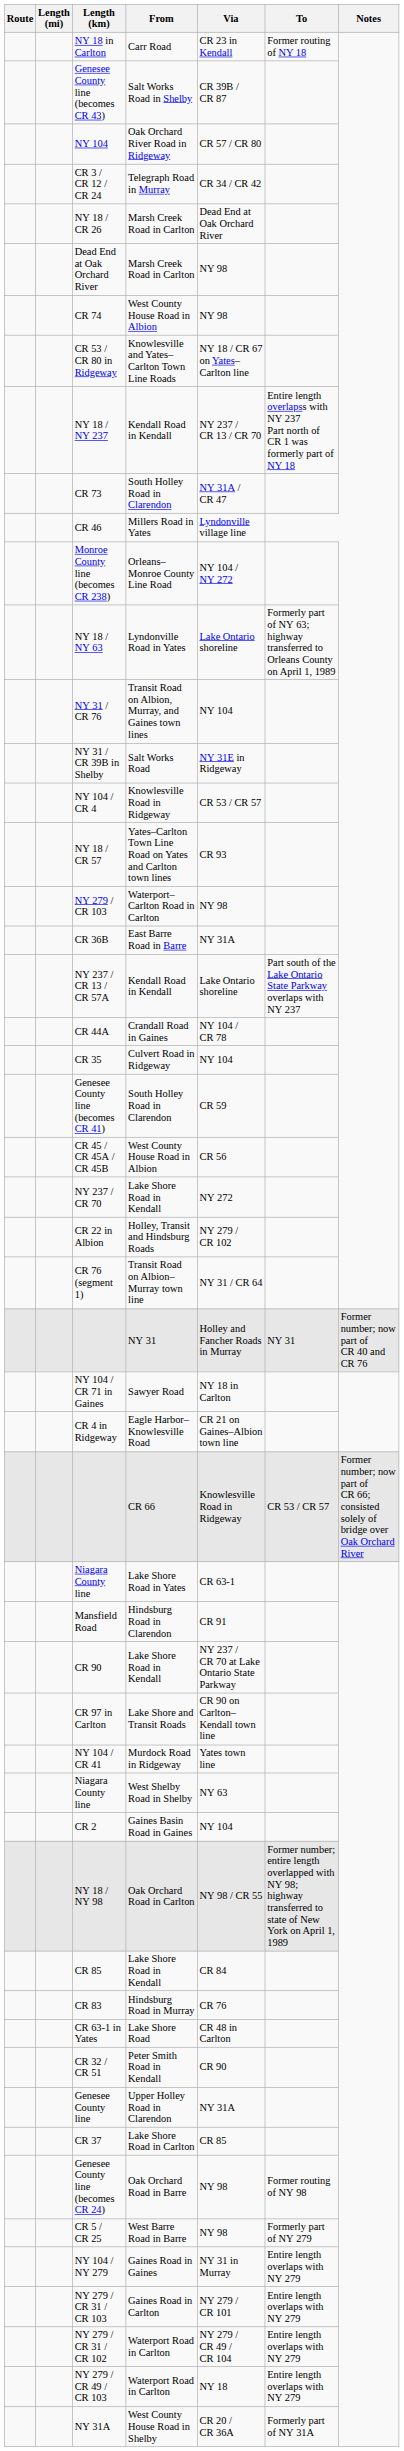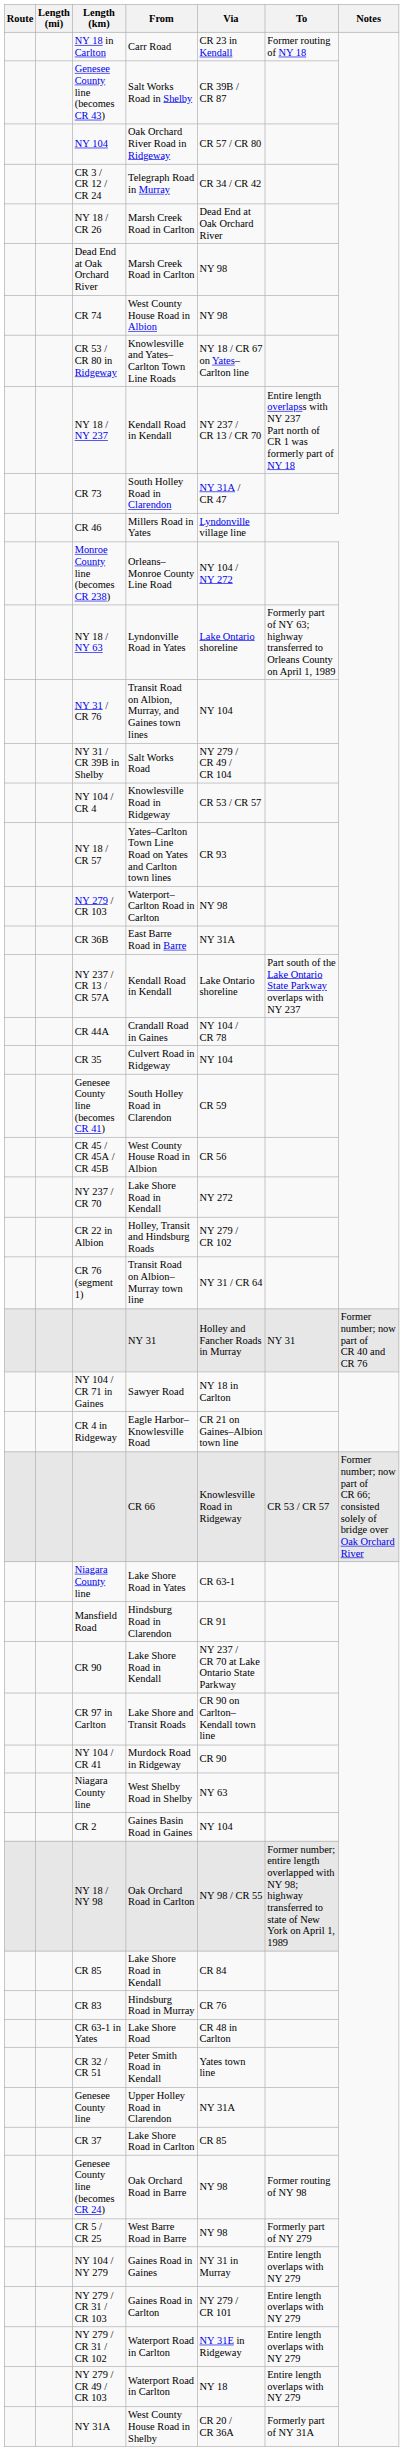 <table class="wikitable sortable">
 <tr>
 <th>Route</th>
 <th>Length<br>(mi)</th>
 <th>Length<br>(km)</th>
 <th class="unsortable">From</th>
 <th class="unsortable">Via</th>
 <th class="unsortable">To</th>
 <th class="unsortable">Notes</th>
 </tr>
 <tr>
 <td id="51"></td>
 <td></td>
 <td><a href='#'>NY&nbsp;18</a> in <a href='#'>Carlton</a></td>
 <td>Carr Road</td>
 <td>CR 23 in <a href='#'>Kendall</a></td>
 <td>Former routing of <a href='#'>NY 18</a></td>
 </tr>
 <tr>
 <td id="52"></td>
 <td></td>
 <td><a href='#'>Genesee County</a> line (becomes <a href='#'>CR 43</a>)</td>
 <td>Salt Works Road in <a href='#'>Shelby</a></td>
 <td>CR 39B / CR 87</td>
 <td></td>
 </tr>
 <tr>
 <td id="53"></td>
 <td></td>
 <td><a href='#'>NY&nbsp;104</a></td>
 <td>Oak Orchard River Road in <a href='#'>Ridgeway</a></td>
 <td>CR 57 / CR 80</td>
 <td></td>
 </tr>
 <tr>
 <td id="54"></td>
 <td></td>
 <td>CR 3 / CR 12 / CR 24</td>
 <td>Telegraph Road in <a href='#'>Murray</a></td>
 <td>CR 34 / CR 42</td>
 <td></td>
 </tr>
 <tr>
 <td id="55"></td>
 <td></td>
 <td>NY 18 / CR 26</td>
 <td>Marsh Creek Road in Carlton</td>
 <td>Dead End at Oak Orchard River</td>
 <td></td>
 </tr>
 <tr>
 <td id="55-2"></td>
 <td></td>
 <td>Dead End at Oak Orchard River</td>
 <td>Marsh Creek Road in Carlton</td>
 <td>NY 98</td>
 <td></td>
 </tr>
 <tr>
 <td id="56"></td>
 <td></td>
 <td>CR 74</td>
 <td>West County House Road in <a href='#'>Albion</a></td>
 <td>NY 98</td>
 <td></td>
 </tr>
 <tr>
 <td id="57"></td>
 <td></td>
 <td>CR 53 / CR 80 in <a href='#'>Ridgeway</a></td>
 <td>Knowlesville and Yates–Carlton Town Line Roads</td>
 <td>NY 18 / CR 67 on <a href='#'>Yates</a>–Carlton line</td>
 <td></td>
 </tr>
 <tr>
 <td id="57A"></td>
 <td></td>
 <td>NY 18 / <a href='#'>NY&nbsp;237</a></td>
 <td>Kendall Road in Kendall</td>
 <td>NY 237 / CR 13 / CR 70</td>
 <td>Entire length <a href='#'>overlaps</a>s with NY 237<br>Part north of CR 1 was formerly part of <a href='#'>NY 18</a></td>
 </tr>
 <tr>
 <td id="59"></td>
 <td></td>
 <td>CR 73</td>
 <td>South Holley Road in <a href='#'>Clarendon</a></td>
 <td><a href='#'>NY&nbsp;31A</a> / CR 47</td>
 <td></td>
 </tr>
 <tr>
 <td id="61"></td>
 <td></td>
 <td>CR 46</td>
 <td>Millers Road in Yates</td>
 <td><a href='#'>Lyndonville</a> village line</td>
 </tr>
 <tr>
 <td id="63"></td>
 <td></td>
 <td><a href='#'>Monroe County</a> line (becomes <a href='#'>CR 238</a>)</td>
 <td>Orleans–Monroe County Line Road</td>
 <td>NY 104 / <a href='#'>NY&nbsp;272</a></td>
 <td></td>
 </tr>
 <tr>
 <td id="63-1"></td>
 <td></td>
 <td>NY 18 / <a href='#'>NY&nbsp;63</a></td>
 <td>Lyndonville Road in Yates</td>
 <td><a href='#'>Lake Ontario</a> shoreline</td>
 <td>Formerly part of NY 63; highway transferred to Orleans County on April 1, 1989</td>
 </tr>
 <tr>
 <td id="64"></td>
 <td></td>
 <td><a href='#'>NY&nbsp;31</a> / CR 76</td>
 <td>Transit Road on Albion, Murray, and Gaines town lines</td>
 <td>NY 104</td>
 <td></td>
 </tr>
 <tr>
 <td id="65"></td>
 <td></td>
 <td>NY 31 / CR 39B in Shelby</td>
 <td>Salt Works Road</td>
-<td><a href='#'>NY&nbsp;31E</a> in Ridgeway</td>
+<td>NY 279 / CR 49 / CR 104</td>
 <td></td>
 </tr>
 <tr>
 <td id="66"></td>
 <td></td>
 <td>NY 104 / CR 4</td>
 <td>Knowlesville Road in Ridgeway</td>
 <td>CR 53 / CR 57</td>
 <td></td>
 </tr>
 <tr>
 <td id="67"></td>
 <td></td>
 <td>NY 18 / CR 57</td>
 <td>Yates–Carlton Town Line Road on Yates and Carlton town lines</td>
 <td>CR 93</td>
 <td></td>
 </tr>
 <tr>
 <td id="68"></td>
 <td></td>
 <td><a href='#'>NY&nbsp;279</a> / CR 103</td>
 <td>Waterport–Carlton Road in Carlton</td>
 <td>NY 98</td>
 <td></td>
 </tr>
 <tr>
 <td id="69"></td>
 <td></td>
 <td>CR 36B</td>
 <td>East Barre Road in <a href='#'>Barre</a></td>
 <td>NY 31A</td>
 <td></td>
 </tr>
 <tr>
 <td id="70"></td>
 <td></td>
 <td>NY 237 / CR 13 / CR 57A</td>
 <td>Kendall Road in Kendall</td>
 <td>Lake Ontario shoreline</td>
 <td>Part south of the <a href='#'>Lake Ontario State Parkway</a> overlaps with NY 237</td>
 </tr>
 <tr>
 <td id="71"></td>
 <td></td>
 <td>CR 44A</td>
 <td>Crandall Road in Gaines</td>
 <td>NY 104 / CR 78</td>
 <td></td>
 </tr>
 <tr>
 <td id="72"></td>
 <td></td>
 <td>CR 35</td>
 <td>Culvert Road in Ridgeway</td>
 <td>NY 104</td>
 <td></td>
 </tr>
 <tr>
 <td id="73"></td>
 <td></td>
 <td>Genesee County line (becomes <a href='#'>CR 41</a>)</td>
 <td>South Holley Road in Clarendon</td>
 <td>CR 59</td>
 <td></td>
 </tr>
 <tr>
 <td id="74"></td>
 <td></td>
 <td>CR 45 / CR 45A / CR 45B</td>
 <td>West County House Road in Albion</td>
 <td>CR 56</td>
 <td></td>
 </tr>
 <tr>
 <td id="75"></td>
 <td></td>
 <td>NY 237 / CR 70</td>
 <td>Lake Shore Road in Kendall</td>
 <td>NY 272</td>
 <td></td>
 </tr>
 <tr>
 <td id="76-1"></td>
 <td></td>
 <td>CR 22 in Albion</td>
 <td>Holley, Transit and Hindsburg Roads</td>
 <td>NY 279 / CR 102</td>
 <td></td>
 </tr>
 <tr>
 <td id="76-2"></td>
 <td></td>
 <td>CR 76 (segment 1)</td>
 <td>Transit Road on Albion–Murray town line</td>
 <td>NY 31 / CR 64</td>
 <td></td>
 </tr>
 <tr bgcolor="#e7e7e7">
 <td id="77"></td>
 <td></td>
 <td></td>
 <td>NY 31</td>
 <td>Holley and Fancher Roads in Murray</td>
 <td>NY 31</td>
 <td>Former number; now part of CR 40 and CR 76</td>
 </tr>
 <tr>
 <td id="78"></td>
 <td></td>
 <td>NY 104 / CR 71 in Gaines</td>
 <td>Sawyer Road</td>
 <td>NY 18 in Carlton</td>
 <td></td>
 </tr>
 <tr>
 <td id="79"></td>
 <td></td>
 <td>CR 4 in Ridgeway</td>
 <td>Eagle Harbor–Knowlesville Road</td>
 <td>CR 21 on Gaines–Albion town line</td>
 <td></td>
 </tr>
 <tr bgcolor="#e7e7e7">
 <td id="80"></td>
 <td></td>
 <td></td>
 <td>CR 66</td>
 <td>Knowlesville Road in Ridgeway</td>
 <td>CR 53 / CR 57</td>
 <td>Former number; now part of CR 66; consisted solely of bridge over <a href='#'>Oak Orchard River</a></td>
 </tr>
 <tr>
 <td id="82"></td>
 <td></td>
 <td><a href='#'>Niagara County</a> line</td>
 <td>Lake Shore Road in Yates</td>
 <td>CR 63-1</td>
 <td></td>
 </tr>
 <tr>
 <td id="83"></td>
 <td></td>
 <td>Mansfield Road</td>
 <td>Hindsburg Road in Clarendon</td>
 <td>CR 91</td>
 <td></td>
 </tr>
 <tr>
 <td id="84"></td>
 <td></td>
 <td>CR 90</td>
 <td>Lake Shore Road in Kendall</td>
 <td>NY 237 / CR 70 at Lake Ontario State Parkway</td>
 <td></td>
 </tr>
 <tr>
 <td id="85"></td>
 <td></td>
 <td>CR 97 in Carlton</td>
 <td>Lake Shore and Transit Roads</td>
 <td>CR 90 on Carlton–Kendall town line</td>
 <td></td>
 </tr>
 <tr>
 <td id="86"></td>
 <td></td>
 <td>NY 104 / CR 41</td>
 <td>Murdock Road in Ridgeway</td>
-<td>Yates town line</td>
+<td>CR 90</td>
 <td></td>
 </tr>
 <tr>
 <td id="87"></td>
 <td></td>
 <td>Niagara County line</td>
 <td>West Shelby Road in Shelby</td>
 <td>NY 63</td>
 <td></td>
 </tr>
 <tr>
 <td id="88"></td>
 <td></td>
 <td>CR 2</td>
 <td>Gaines Basin Road in Gaines</td>
 <td>NY 104</td>
 <td></td>
 </tr>
 <tr bgcolor="#e7e7e7">
 <td id="89"></td>
 <td></td>
 <td>NY 18 / NY 98</td>
 <td>Oak Orchard Road in Carlton</td>
 <td>NY 98 / CR 55</td>
 <td>Former number; entire length overlapped with NY 98; highway transferred to state of New York on April 1, 1989</td>
 </tr>
 <tr>
 <td id="90"></td>
 <td></td>
 <td>CR 85</td>
 <td>Lake Shore Road in Kendall</td>
 <td>CR 84</td>
 <td></td>
 </tr>
 <tr>
 <td id="91"></td>
 <td></td>
 <td>CR 83</td>
 <td>Hindsburg Road in Murray</td>
 <td>CR 76</td>
 <td></td>
 </tr>
 <tr>
 <td id="93"></td>
 <td></td>
 <td>CR 63-1 in Yates</td>
 <td>Lake Shore Road</td>
 <td>CR 48 in Carlton</td>
 <td></td>
 </tr>
 <tr>
 <td id="95"></td>
 <td></td>
 <td>CR 32 / CR 51</td>
 <td>Peter Smith Road in Kendall</td>
-<td>CR 90</td>
+<td>Yates town line</td>
 <td></td>
 </tr>
 <tr>
 <td id="96"></td>
 <td></td>
 <td>Genesee County line</td>
 <td>Upper Holley Road in Clarendon</td>
 <td>NY 31A</td>
 <td></td>
 </tr>
 <tr>
 <td id="97"></td>
 <td></td>
 <td>CR 37</td>
 <td>Lake Shore Road in Carlton</td>
 <td>CR 85</td>
 <td></td>
 </tr>
 <tr>
 <td id="98"></td>
 <td></td>
 <td>Genesee County line (becomes <a href='#'>CR 24</a>)</td>
 <td>Oak Orchard Road in Barre</td>
 <td>NY 98</td>
 <td>Former routing of NY 98</td>
 </tr>
 <tr>
 <td id="99"></td>
 <td></td>
 <td>CR 5 / CR 25</td>
 <td>West Barre Road in Barre</td>
 <td>NY 98</td>
 <td>Formerly part of NY 279</td>
 </tr>
 <tr>
 <td id="101"></td>
 <td></td>
 <td>NY 104 / NY 279</td>
 <td>Gaines Road in Gaines</td>
 <td>NY 31 in Murray</td>
 <td>Entire length overlaps with NY 279</td>
 </tr>
 <tr>
 <td id="102"></td>
 <td></td>
 <td>NY 279 / CR 31 / CR 103</td>
 <td>Gaines Road in Carlton</td>
 <td>NY 279 / CR 101</td>
 <td>Entire length overlaps with NY 279</td>
 </tr>
 <tr>
 <td id="103"></td>
 <td></td>
 <td>NY 279 / CR 31 / CR 102</td>
 <td>Waterport Road in Carlton</td>
-<td>NY 279 / CR 49 / CR 104</td>
+<td><a href='#'>NY&nbsp;31E</a> in Ridgeway</td>
 <td>Entire length overlaps with NY 279</td>
 </tr>
 <tr>
 <td id="104"></td>
 <td></td>
 <td>NY 279 / CR 49 / CR 103</td>
 <td>Waterport Road in Carlton</td>
 <td>NY 18</td>
 <td>Entire length overlaps with NY 279</td>
 </tr>
 <tr>
 <td id="106"></td>
 <td></td>
 <td>NY 31A</td>
 <td>West County House Road in Shelby</td>
 <td>CR 20 / CR 36A</td>
 <td>Formerly part of NY 31A</td>
 </tr>
 </table>
